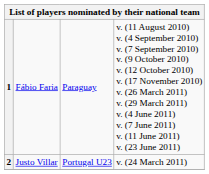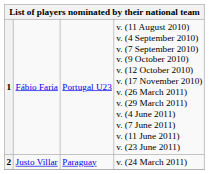 <table class="wikitable collapsible collapsed" style="font-size: 85%">
 <tr>
 <th colspan="4">List of players nominated by their national team</th>
 </tr>
 <tr>
 <th>1</th>
 <td><a href='#'>Fábio Faria</a></td>
-<td> <a href='#'>Paraguay</a></td>
+<td> <a href='#'>Portugal U23</a></td>
 <td>v.  (11 August 2010)<br>v.  (4 September 2010)<br>v.  (7 September 2010)<br>v.  (9 October 2010)<br>v.  (12 October 2010)<br>v.  (17 November 2010)<br>v.  (26 March 2011)<br>v.  (29 March 2011)<br>v.  (4 June 2011)<br>v.  (7 June 2011)<br>v.  (11 June 2011)<br>v.  (23 June 2011)</td>
 </tr>
 <tr>
 <th>2</th>
 <td><a href='#'>Justo Villar</a></td>
-<td> <a href='#'>Portugal U23</a></td>
+<td> <a href='#'>Paraguay</a></td>
 <td>v.  (24 March 2011)</td>
 </tr>
 <tr>
 </tr>
 </table>
